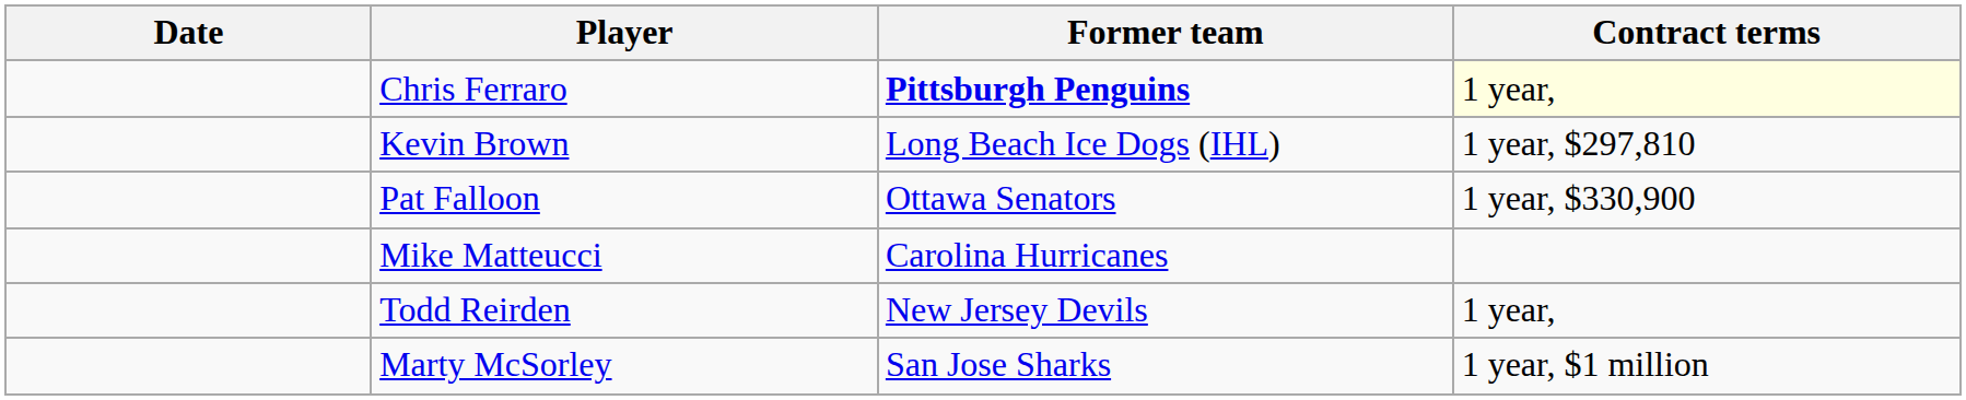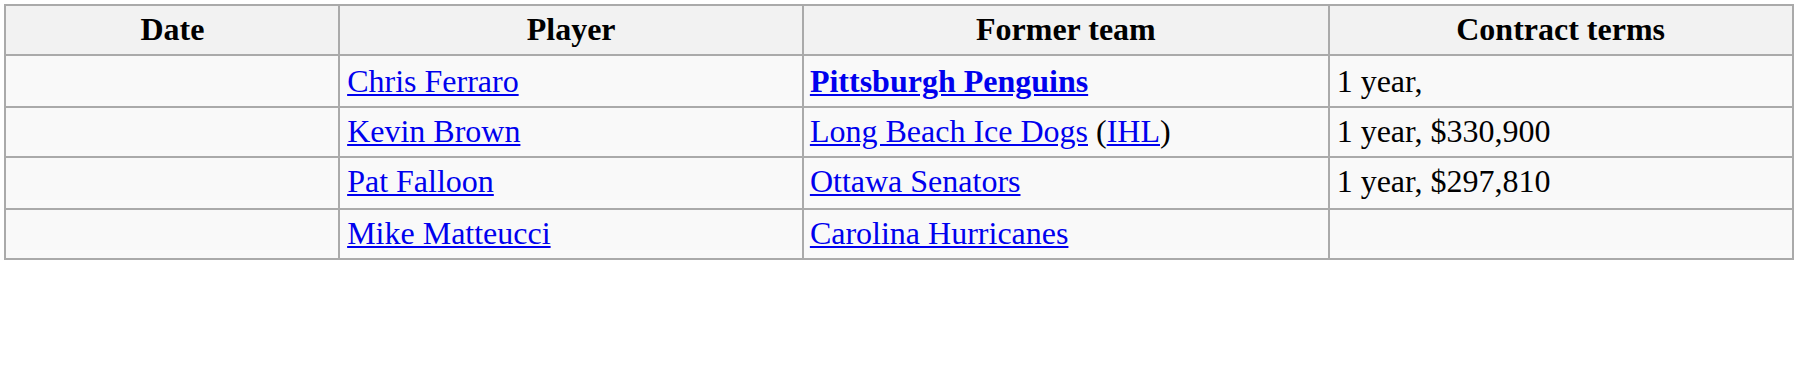 <table class="wikitable">
 <tr style="background:#ddd; text-align:center;">
 <th style="width: 10em;">Date</th>
 <th style="width: 14em;">Player</th>
 <th style="width: 16em;">Former team</th>
 <th style="width: 14em;">Contract terms</th>
 </tr>
 <tr>
 <td></td>
 <td><a href='#'>Chris Ferraro</a></td>
 <td><strong><a href='#'>Pittsburgh Penguins</a></strong></td>
-<td style="background: lightyellow;">1 year,</td>
+<td>1 year,</td>
 </tr>
 <tr>
 <td></td>
 <td><a href='#'>Kevin Brown</a></td>
 <td><a href='#'>Long Beach Ice Dogs</a> (<a href='#'>IHL</a>)</td>
-<td>1 year, $297,810</td>
+<td>1 year, $330,900</td>
 </tr>
 <tr>
 <td></td>
 <td><a href='#'>Pat Falloon</a></td>
 <td><a href='#'>Ottawa Senators</a></td>
-<td>1 year, $330,900</td>
+<td>1 year, $297,810</td>
 </tr>
 <tr>
 <td></td>
 <td><a href='#'>Mike Matteucci</a></td>
 <td><a href='#'>Carolina Hurricanes</a></td>
 <td></td>
 </tr>
-<tr>
-<td></td>
-<td><a href='#'>Todd Reirden</a></td>
-<td><a href='#'>New Jersey Devils</a></td>
-<td>1 year,</td>
-</tr>
-<tr>
-<td></td>
-<td><a href='#'>Marty McSorley</a></td>
-<td><a href='#'>San Jose Sharks</a></td>
-<td>1 year, $1 million</td>
-</tr>
 </table>
